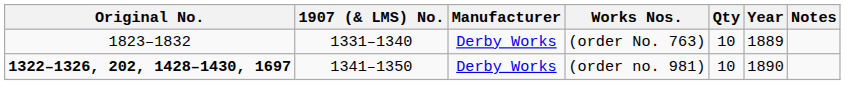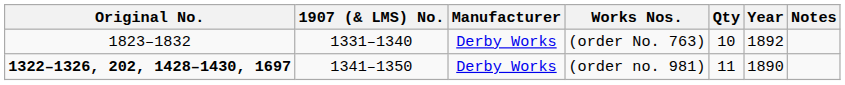 <table class="wikitable collapsible collapsed" style=text-align:center>
 <tr>
 <th>Original No.</th>
 <th>1907 (& LMS) No.</th>
 <th>Manufacturer</th>
 <th>Works Nos.</th>
 <th>Qty</th>
 <th>Year</th>
 <th>Notes</th>
 </tr>
 <tr>
 <td>1823–1832</td>
 <td>1331–1340</td>
 <td><a href='#'>Derby Works</a></td>
 <td>(order No. 763)</td>
 <td>10</td>
-<td>1889</td>
+<td>1892</td>
 <td align=left></td>
 </tr>
 <tr>
 <td><strong>1322–1326, 202, 1428–1430, 1697</strong></td>
 <td>1341–1350</td>
 <td><a href='#'>Derby Works</a></td>
 <td>(order no. 981)</td>
-<td>10</td>
+<td>11</td>
 <td>1890</td>
 <td align=left></td>
 </tr>
 </table>
